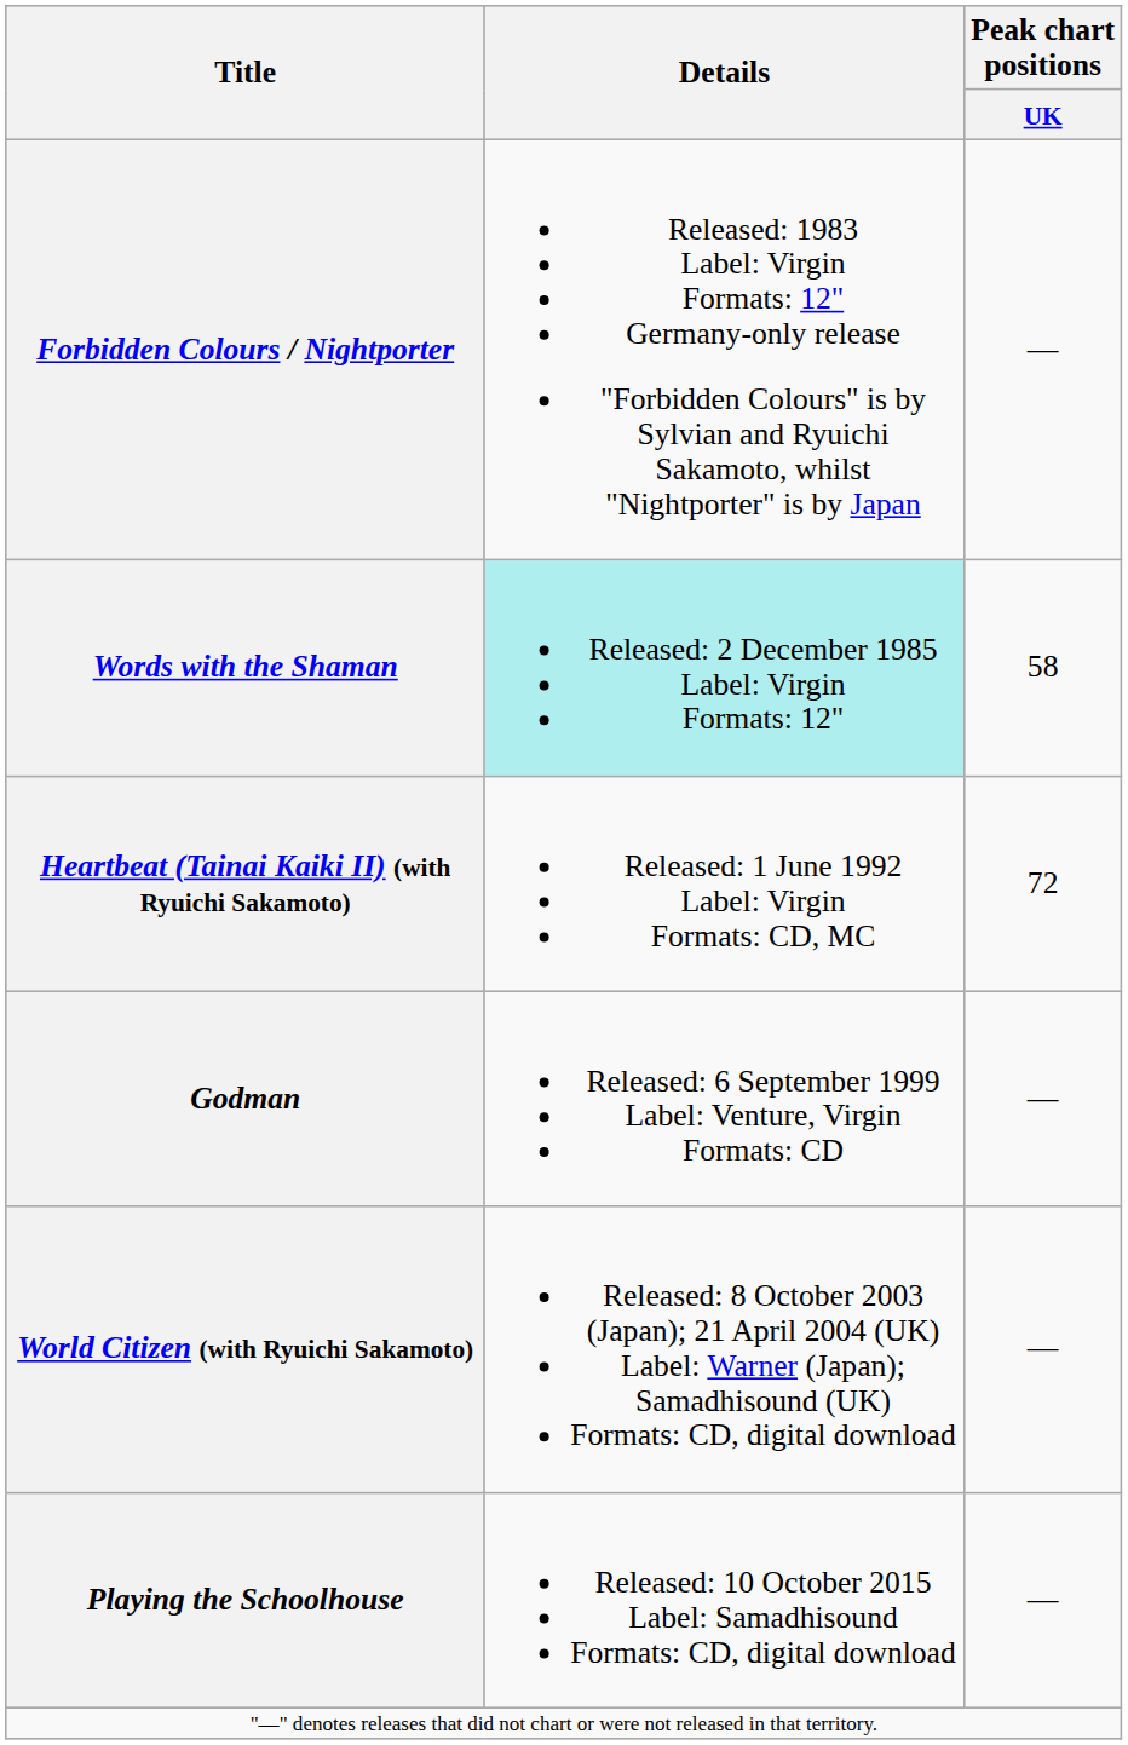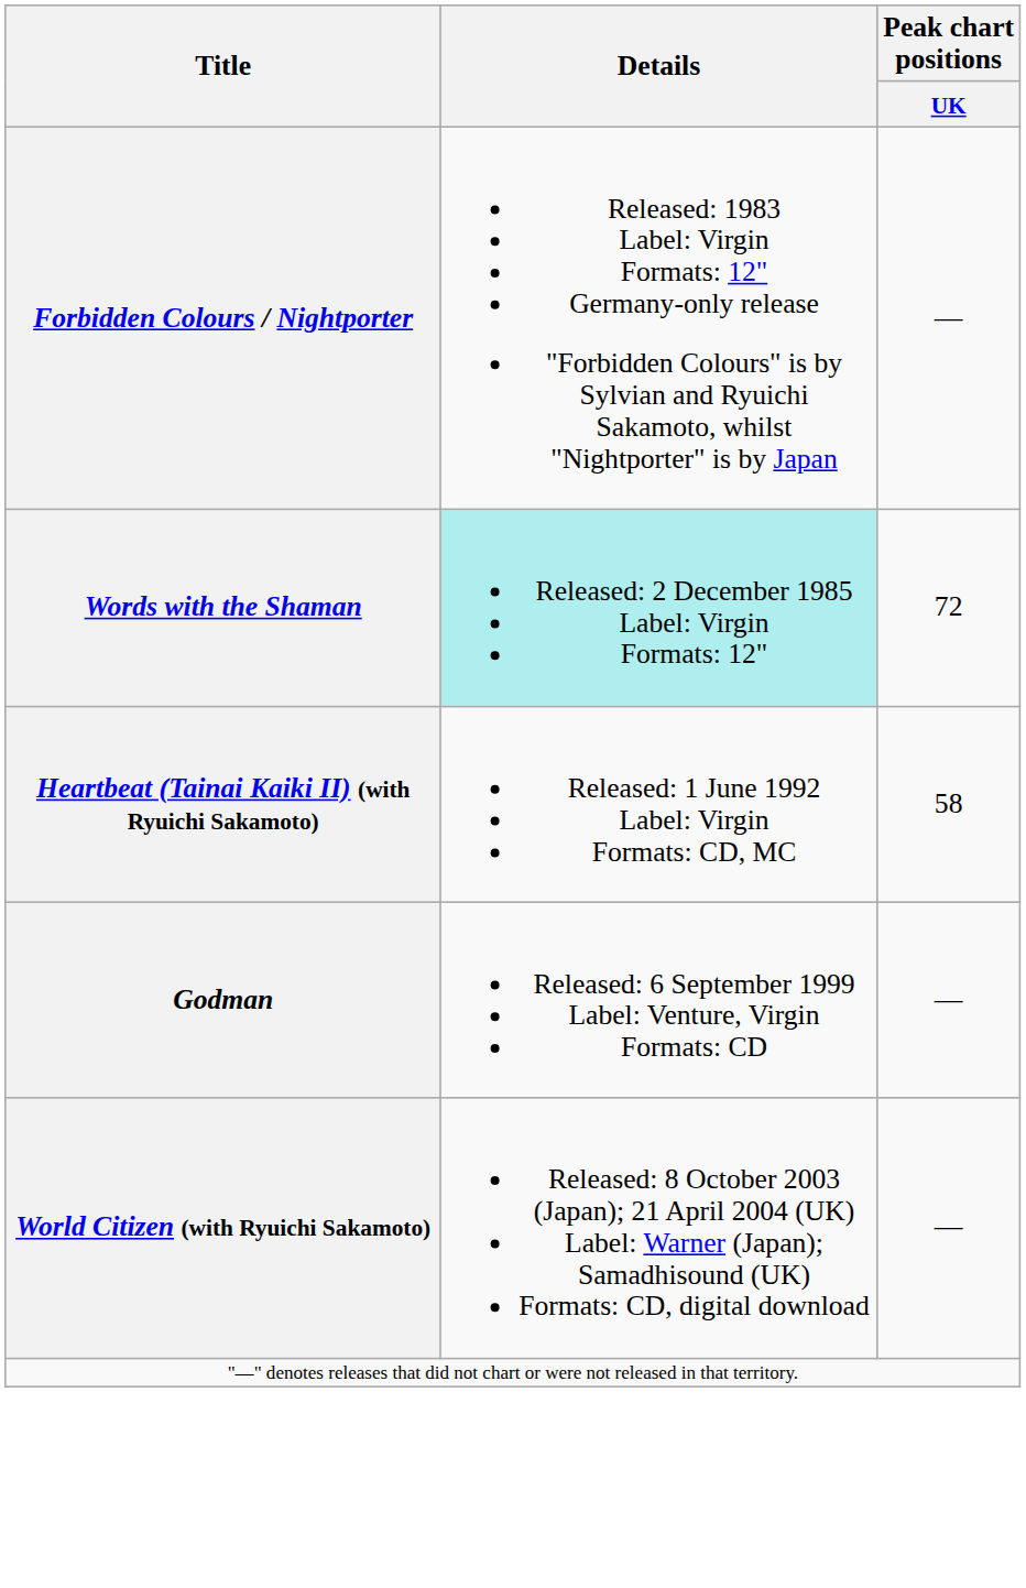 <table class="wikitable plainrowheaders" style="text-align:center;">
 <tr>
 <th scope="col" rowspan="2" style="width:15em;">Title</th>
 <th scope="col" rowspan="2" style="width:15em;">Details</th>
 <th>Peak chart<br>positions</th>
 </tr>
 <tr>
 <th scope="col"><small><a href='#'>UK</a></small><br></th>
 </tr>
 <tr>
 <th scope="row"><em><a href='#'>Forbidden Colours</a> / <a href='#'>Nightporter</a></em></th>
 <td><br><ul><li>Released: 1983</li><li>Label: Virgin</li><li>Formats: <a href='#'>12"</a></li><li>Germany-only release</li></ul><ul><li>"Forbidden Colours" is by Sylvian and Ryuichi Sakamoto, whilst "Nightporter" is by <a href='#'>Japan</a></li></ul></td>
 <td>—</td>
 </tr>
 <tr>
 <th scope="row"><em><a href='#'>Words with the Shaman</a></em></th>
 <td style="background: paleturquoise;"><br><ul><li>Released: 2 December 1985</li><li>Label: Virgin</li><li>Formats: 12"</li></ul></td>
-<td>58</td>
+<td>72</td>
 </tr>
 <tr>
 <th scope="row"><em><a href='#'>Heartbeat (Tainai Kaiki II)</a></em> <small>(with Ryuichi Sakamoto)</small></th>
 <td><br><ul><li>Released: 1 June 1992</li><li>Label: Virgin</li><li>Formats: CD, MC</li></ul></td>
-<td>72</td>
+<td>58</td>
 </tr>
 <tr>
 <th scope="row"><em>Godman</em></th>
 <td><br><ul><li>Released: 6 September 1999</li><li>Label: Venture, Virgin</li><li>Formats: CD</li></ul></td>
 <td>—</td>
 </tr>
 <tr>
 <th scope="row"><em><a href='#'>World Citizen</a></em> <small>(with Ryuichi Sakamoto)</small></th>
 <td><br><ul><li>Released: 8 October 2003 (Japan); 21 April 2004 (UK)</li><li>Label: <a href='#'>Warner</a> (Japan); Samadhisound (UK)</li><li>Formats: CD, digital download</li></ul></td>
 <td>—</td>
 </tr>
 <tr>
-<th scope="row"><em>Playing the Schoolhouse</em></th>
-<td><br><ul><li>Released: 10 October 2015</li><li>Label: Samadhisound</li><li>Formats: CD, digital download</li></ul></td>
-<td>—</td>
-</tr>
-<tr>
 <td colspan="3" style="font-size:8pt">"—" denotes releases that did not chart or were not released in that territory.</td>
 </tr>
 </table>
